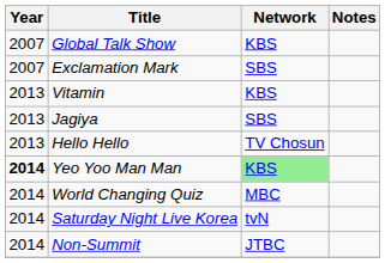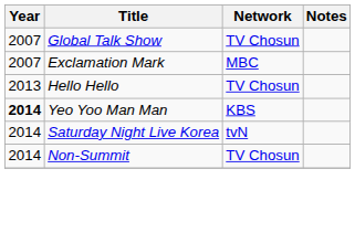 <table class="wikitable sortable">
 <tr>
 <th>Year</th>
 <th>Title</th>
 <th>Network</th>
 <th>Notes</th>
 </tr>
 <tr>
 <td>2007</td>
 <td><em><a href='#'>Global Talk Show</a></em></td>
-<td><a href='#'>KBS</a></td>
+<td><a href='#'>TV Chosun</a></td>
 <td></td>
 </tr>
 <tr>
 <td>2007</td>
 <td><em>Exclamation Mark</em></td>
-<td><a href='#'>SBS</a></td>
-<td></td>
-</tr>
-<tr>
-<td>2013</td>
-<td><em>Vitamin</em></td>
-<td><a href='#'>KBS</a></td>
-<td></td>
-</tr>
-<tr>
-<td>2013</td>
-<td><em>Jagiya</em></td>
-<td><a href='#'>SBS</a></td>
+<td><a href='#'>MBC</a></td>
 <td></td>
 </tr>
 <tr>
 <td>2013</td>
 <td><em>Hello Hello</em></td>
 <td><a href='#'>TV Chosun</a></td>
 <td></td>
 </tr>
 <tr>
 <td><strong>2014</strong></td>
 <td><em>Yeo Yoo Man Man</em></td>
-<td style="background: lightgreen;"><a href='#'>KBS</a></td>
-<td></td>
-</tr>
-<tr>
-<td>2014</td>
-<td><em>World Changing Quiz</em></td>
-<td><a href='#'>MBC</a></td>
+<td><a href='#'>KBS</a></td>
 <td></td>
 </tr>
 <tr>
 <td>2014</td>
 <td><em><a href='#'>Saturday Night Live Korea</a></em></td>
 <td><a href='#'>tvN</a></td>
 <td></td>
 </tr>
 <tr>
 <td>2014</td>
 <td><em><a href='#'>Non-Summit</a></em></td>
-<td><a href='#'>JTBC</a></td>
+<td><a href='#'>TV Chosun</a></td>
 <td></td>
 </tr>
 <tr>
 </tr>
 </table>
